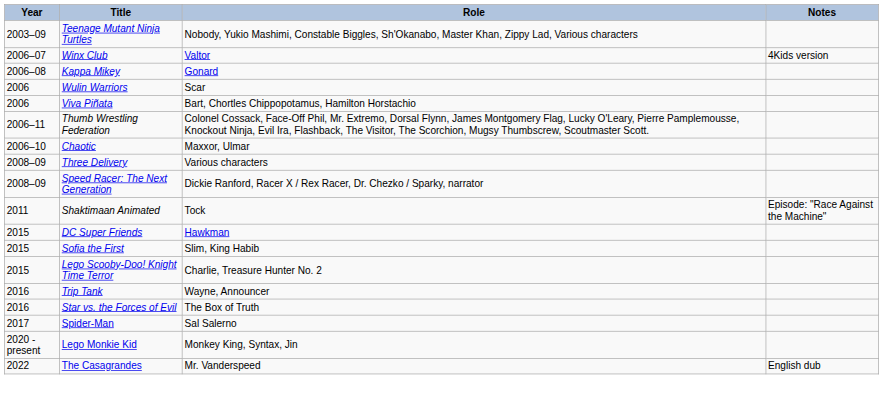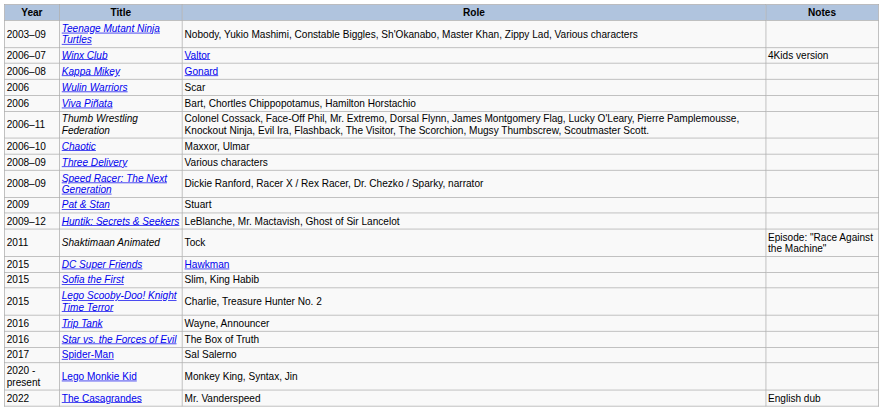 <table class="wikitable sortable plainrowheaders" style="font-size: 90%;">
 <tr>
 <th style="background:#b0c4de;">Year</th>
 <th style="background:#b0c4de;">Title</th>
 <th style="background:#b0c4de;">Role</th>
 <th style="background:#b0c4de;">Notes</th>
 </tr>
 <tr>
 <td>2003–09</td>
 <td><em><a href='#'>Teenage Mutant Ninja Turtles</a></em></td>
 <td>Nobody, Yukio Mashimi, Constable Biggles, Sh'Okanabo, Master Khan, Zippy Lad, Various characters</td>
 <td></td>
 </tr>
 <tr>
 <td>2006–07</td>
 <td><em><a href='#'>Winx Club</a></em></td>
 <td><a href='#'>Valtor</a></td>
 <td>4Kids version</td>
 </tr>
 <tr>
 <td>2006–08</td>
 <td><em><a href='#'>Kappa Mikey</a></em></td>
 <td><a href='#'>Gonard</a></td>
 <td></td>
 </tr>
 <tr>
 <td>2006</td>
 <td><em><a href='#'>Wulin Warriors</a></em></td>
 <td>Scar</td>
 <td></td>
 </tr>
 <tr>
 <td>2006</td>
 <td><em><a href='#'>Viva Piñata</a></em></td>
 <td>Bart, Chortles Chippopotamus, Hamilton Horstachio</td>
 <td></td>
 </tr>
 <tr>
 <td>2006–11</td>
 <td><em>Thumb Wrestling Federation</em></td>
 <td>Colonel Cossack,  Face-Off Phil, Mr. Extremo, Dorsal Flynn, James Montgomery Flag, Lucky O'Leary, Pierre Pamplemousse, Knockout Ninja, Evil Ira, Flashback, The Visitor, The Scorchion, Mugsy Thumbscrew, Scoutmaster Scott.</td>
 <td></td>
 </tr>
 <tr>
 <td>2006–10</td>
 <td><em><a href='#'>Chaotic</a></em></td>
 <td>Maxxor, Ulmar</td>
 <td></td>
 </tr>
 <tr>
 <td>2008–09</td>
 <td><em><a href='#'>Three Delivery</a></em></td>
 <td>Various characters</td>
 <td></td>
 </tr>
 <tr>
 <td>2008–09</td>
 <td><em><a href='#'>Speed Racer: The Next Generation</a></em></td>
 <td>Dickie Ranford, Racer X / Rex Racer, Dr. Chezko / Sparky, narrator</td>
 <td></td>
 </tr>
 <tr>
+<td>2009</td>
+<td><em><a href='#'>Pat & Stan</a></em></td>
+<td>Stuart</td>
+<td></td>
+</tr>
+<tr>
+<td>2009–12</td>
+<td><em><a href='#'>Huntik: Secrets & Seekers</a></em></td>
+<td>LeBlanche, Mr. Mactavish, Ghost of Sir Lancelot</td>
+<td></td>
+</tr>
+<tr>
 <td>2011</td>
 <td><em>Shaktimaan Animated</em></td>
 <td>Tock</td>
 <td>Episode: "Race Against the Machine"</td>
 </tr>
 <tr>
 <td>2015</td>
 <td><em><a href='#'>DC Super Friends</a></em></td>
 <td><a href='#'>Hawkman</a></td>
 <td></td>
 </tr>
 <tr>
 <td>2015</td>
 <td><em><a href='#'>Sofia the First</a></em></td>
 <td>Slim, King Habib</td>
 <td></td>
 </tr>
 <tr>
 <td>2015</td>
 <td><em><a href='#'>Lego Scooby-Doo! Knight Time Terror</a></em></td>
 <td>Charlie, Treasure Hunter No. 2</td>
 <td></td>
 </tr>
 <tr>
 <td>2016</td>
 <td><em><a href='#'>Trip Tank</a></em></td>
 <td>Wayne, Announcer</td>
 <td></td>
 </tr>
 <tr>
 <td>2016</td>
 <td><em><a href='#'>Star vs. the Forces of Evil</a></td>
 <td>The Box of Truth</td>
 <td></td>
 </tr>
 <tr>
 <td>2017</td>
 <td></em><a href='#'>Spider-Man</a><em></td>
 <td>Sal Salerno</td>
 <td></td>
 </tr>
 <tr>
 <td>2020 - present</td>
 <td></em><a href='#'>Lego Monkie Kid</a><em></td>
 <td>Monkey King, Syntax, Jin</td>
 <td></td>
 </tr>
 <tr>
 <td>2022</td>
 <td></em><a href='#'>The Casagrandes</a><em></td>
 <td>Mr. Vanderspeed</td>
 <td>English dub</td>
 </tr>
 </table>
